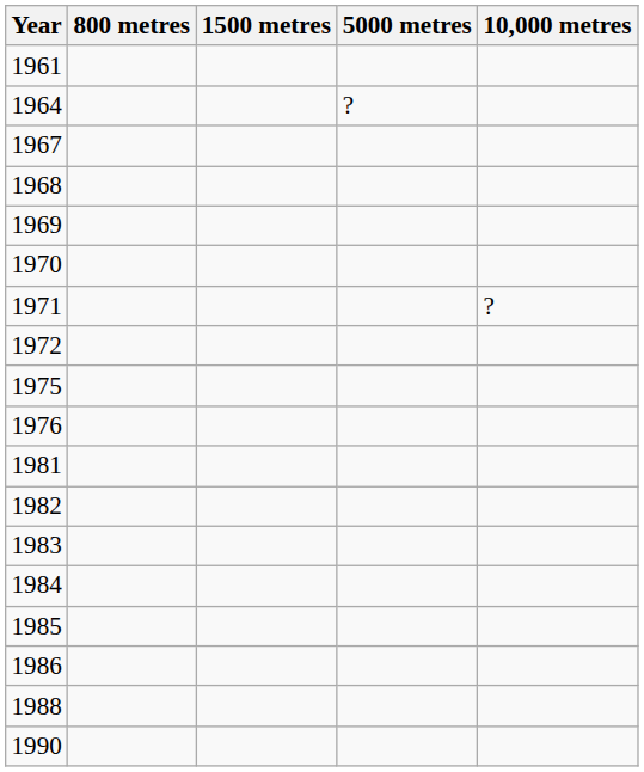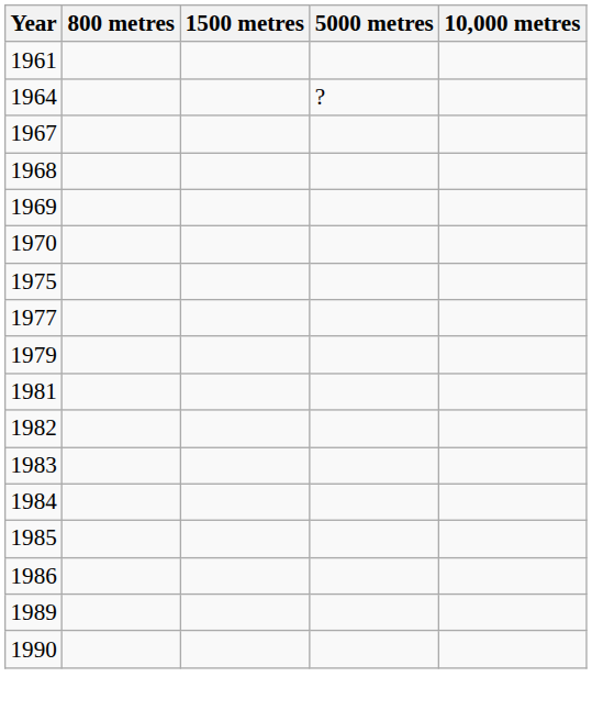 <table class=wikitable>
 <tr>
 <th>Year</th>
 <th>800 metres</th>
 <th>1500 metres</th>
 <th>5000 metres</th>
 <th>10,000 metres</th>
 </tr>
 <tr>
 <td>1961</td>
 <td></td>
 <td></td>
 <td></td>
 <td></td>
 </tr>
 <tr>
 <td>1964</td>
 <td></td>
 <td></td>
 <td>?</td>
 <td></td>
 </tr>
 <tr>
 <td>1967</td>
 <td></td>
 <td></td>
 <td></td>
 <td></td>
 </tr>
 <tr>
 <td>1968</td>
 <td></td>
 <td></td>
 <td></td>
 <td></td>
 </tr>
 <tr>
 <td>1969</td>
 <td></td>
 <td></td>
 <td></td>
 <td></td>
 </tr>
 <tr>
 <td>1970</td>
 <td></td>
 <td></td>
 <td></td>
 <td></td>
 </tr>
 <tr>
-<td>1971</td>
-<td></td>
-<td></td>
-<td></td>
-<td>?</td>
-</tr>
-<tr>
-<td>1972</td>
-<td></td>
-<td></td>
-<td></td>
-<td></td>
-</tr>
-<tr>
 <td>1975</td>
 <td></td>
 <td></td>
 <td></td>
 <td></td>
 </tr>
 <tr>
-<td>1976</td>
+<td>1977</td>
+<td></td>
+<td></td>
+<td></td>
+<td></td>
+</tr>
+<tr>
+<td>1979</td>
 <td></td>
 <td></td>
 <td></td>
 <td></td>
 </tr>
 <tr>
 <td>1981</td>
 <td></td>
 <td></td>
 <td></td>
 <td></td>
 </tr>
 <tr>
 <td>1982</td>
 <td></td>
 <td></td>
 <td></td>
 <td></td>
 </tr>
 <tr>
 <td>1983</td>
 <td></td>
 <td></td>
 <td></td>
 <td></td>
 </tr>
 <tr>
 <td>1984</td>
 <td></td>
 <td></td>
 <td></td>
 <td></td>
 </tr>
 <tr>
 <td>1985</td>
 <td></td>
 <td></td>
 <td></td>
 <td></td>
 </tr>
 <tr>
 <td>1986</td>
 <td></td>
 <td></td>
 <td></td>
 <td></td>
 </tr>
 <tr>
-<td>1988</td>
+<td>1989</td>
 <td></td>
 <td></td>
 <td></td>
 <td></td>
 </tr>
 <tr>
 <td>1990</td>
 <td></td>
 <td></td>
 <td></td>
 <td></td>
 </tr>
 </table>
